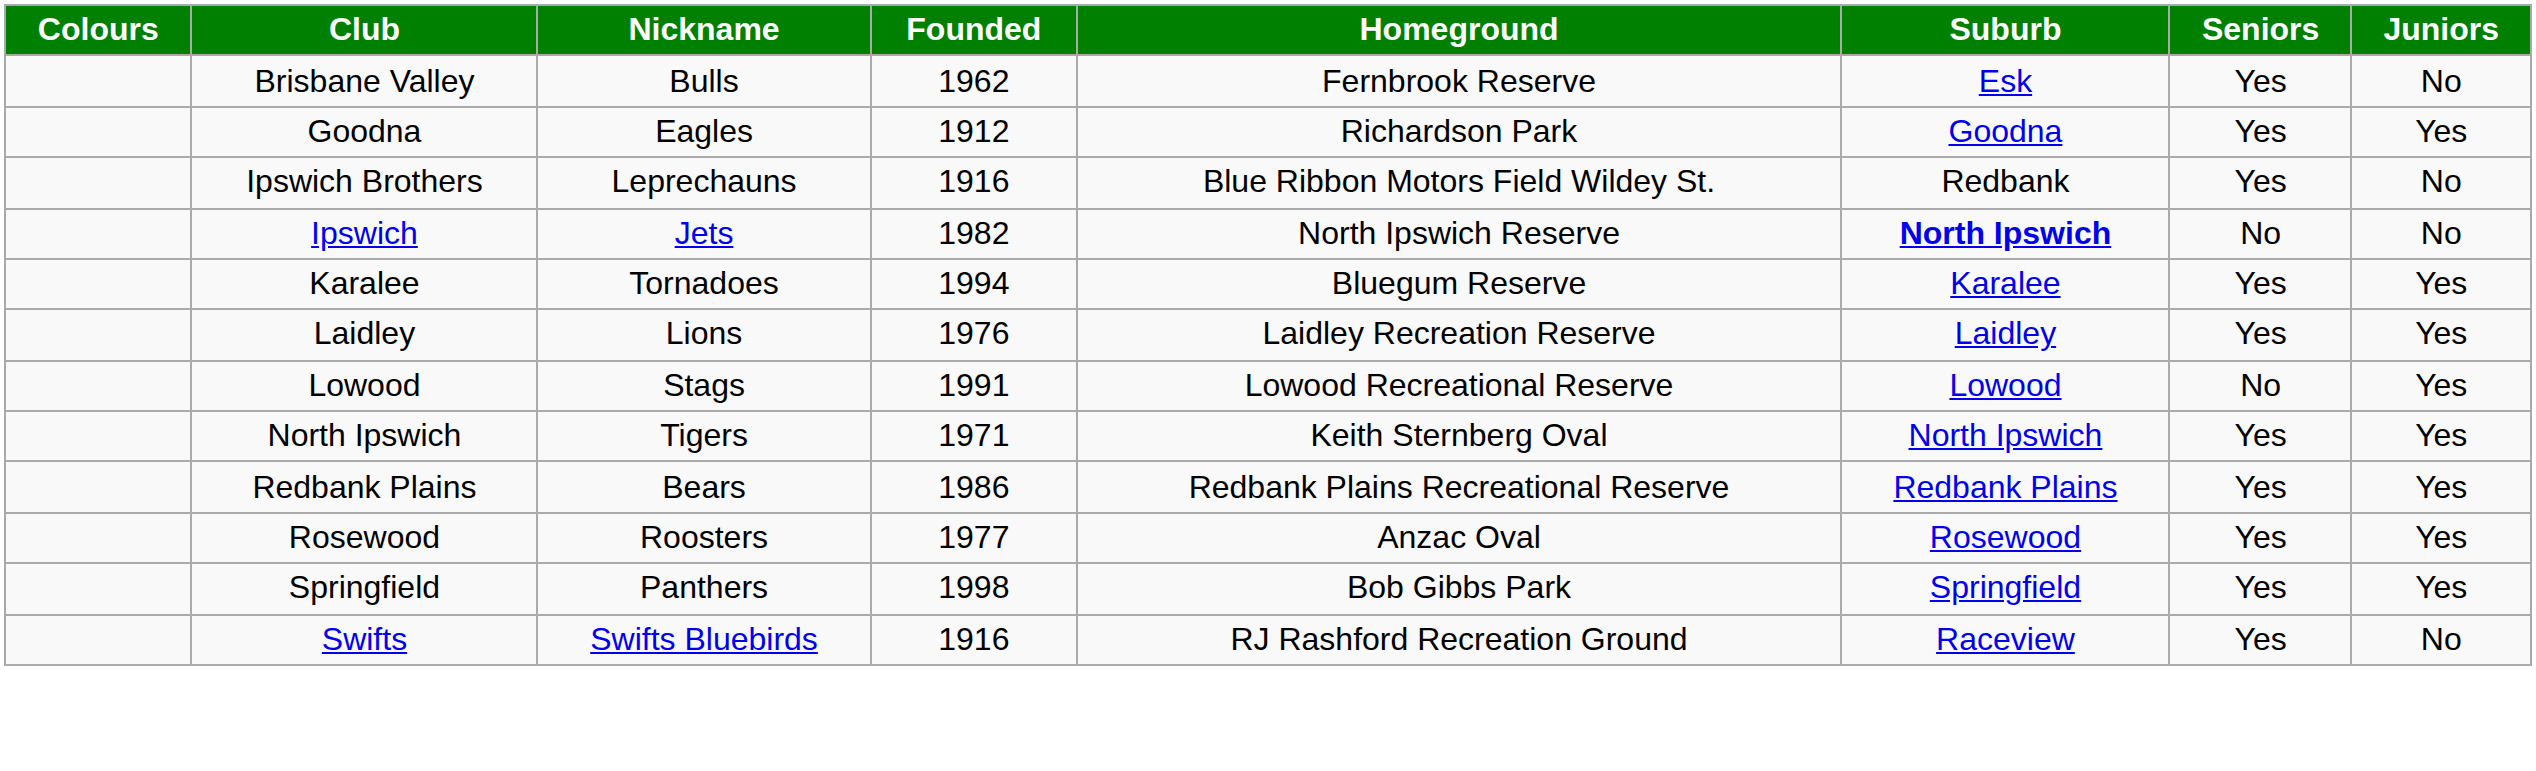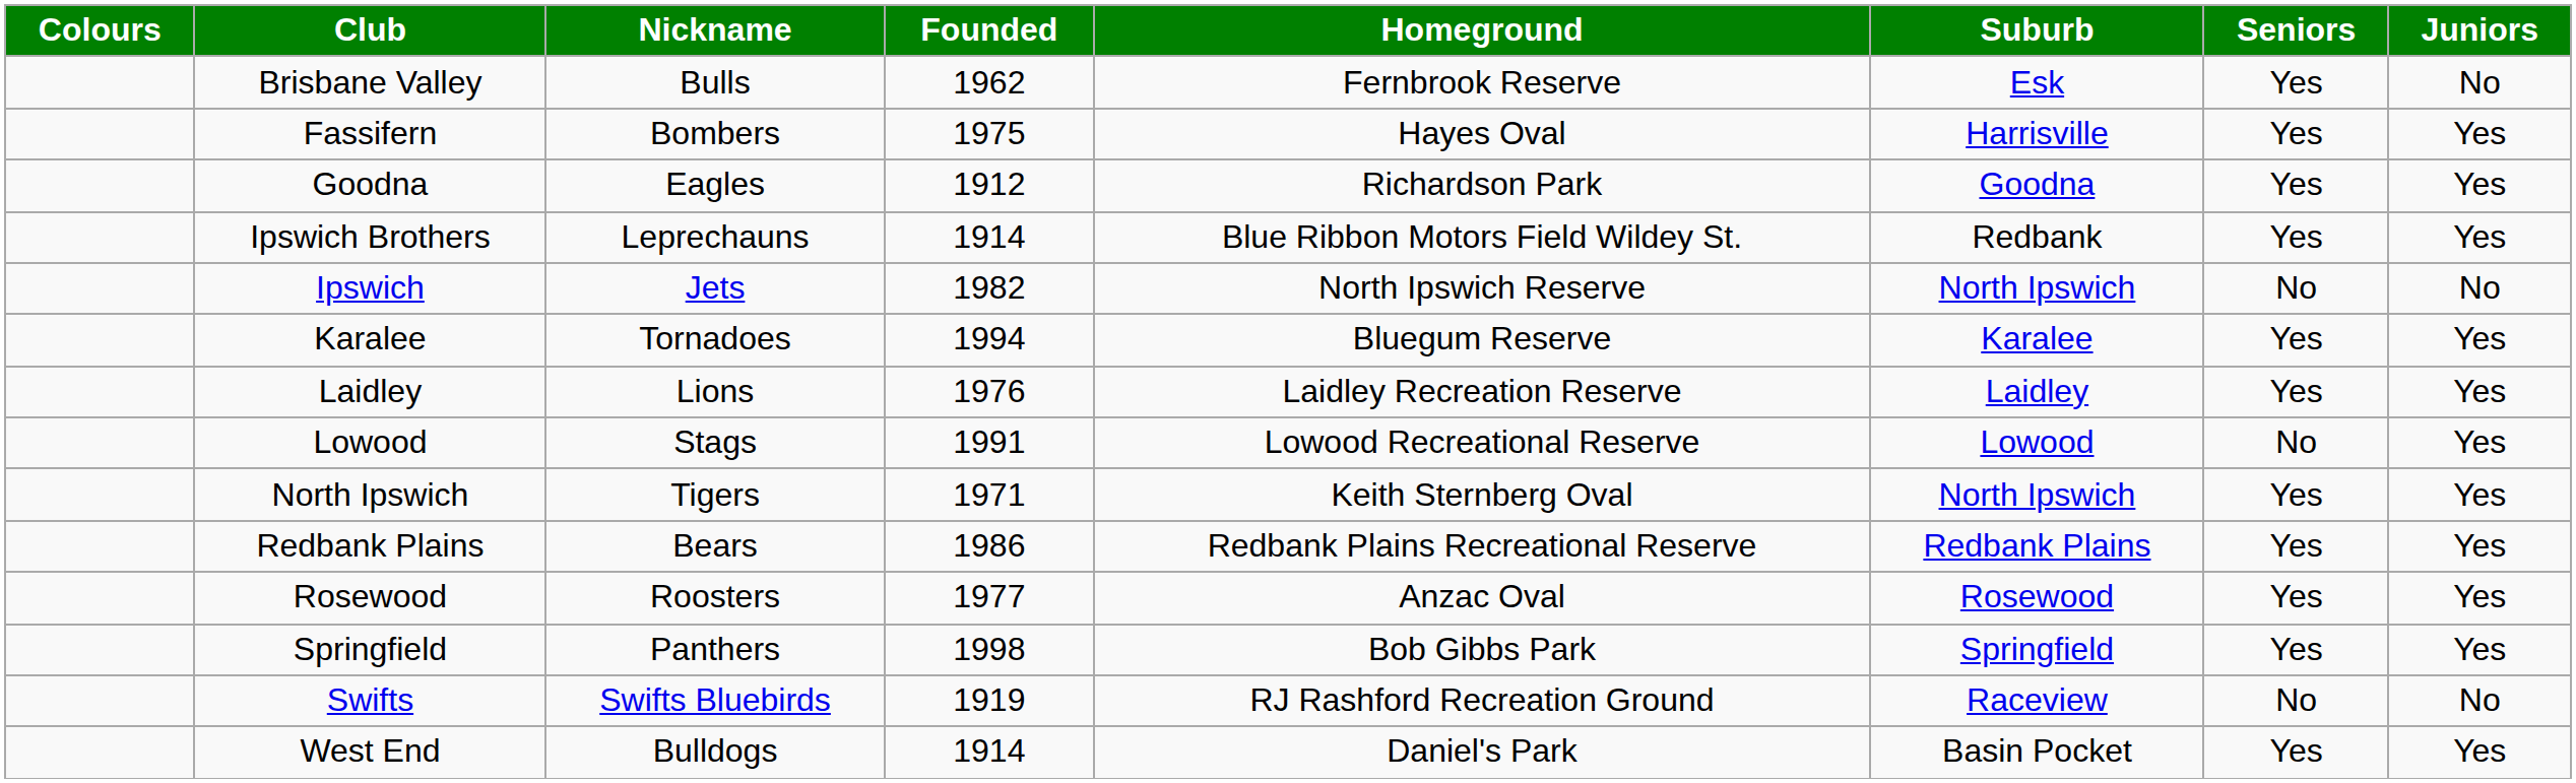 <table class="wikitable" style="width:100%; text-align:center">
 <tr>
 <th style="background:green; color:white;">Colours</th>
 <th style="background:green; color:white;">Club</th>
 <th style="background:green; color:white;">Nickname</th>
 <th style="background:green; color:white;">Founded</th>
 <th style="background:green; color:white;">Homeground</th>
 <th style="background:green; color:white;">Suburb</th>
 <th style="background:green; color:white;">Seniors</th>
 <th style="background:green; color:white;">Juniors</th>
 </tr>
 <tr>
 <td></td>
 <td>Brisbane Valley</td>
 <td>Bulls</td>
 <td>1962</td>
 <td>Fernbrook Reserve</td>
 <td><a href='#'>Esk</a></td>
 <td>Yes</td>
 <td>No</td>
 </tr>
 <tr>
 <td></td>
+<td>Fassifern</td>
+<td>Bombers</td>
+<td>1975</td>
+<td>Hayes Oval</td>
+<td><a href='#'>Harrisville</a></td>
+<td>Yes</td>
+<td>Yes</td>
+</tr>
+<tr>
+<td></td>
 <td>Goodna</td>
 <td>Eagles</td>
 <td>1912</td>
 <td>Richardson Park</td>
 <td><a href='#'>Goodna</a></td>
 <td>Yes</td>
 <td>Yes</td>
 </tr>
 <tr>
 <td></td>
 <td>Ipswich Brothers</td>
 <td>Leprechauns</td>
-<td>1916</td>
+<td>1914</td>
 <td>Blue Ribbon Motors Field Wildey St.</td>
 <td>Redbank</td>
 <td>Yes</td>
-<td>No</td>
+<td>Yes</td>
 </tr>
 <tr>
 <td></td>
 <td><a href='#'>Ipswich</a></td>
 <td><a href='#'>Jets</a></td>
 <td>1982</td>
 <td>North Ipswich Reserve</td>
-<td><strong><a href='#'>North Ipswich</a></strong></td>
+<td><a href='#'>North Ipswich</a></td>
 <td>No</td>
 <td>No</td>
 </tr>
 <tr>
 <td></td>
 <td>Karalee</td>
 <td>Tornadoes</td>
 <td>1994</td>
 <td>Bluegum Reserve</td>
 <td><a href='#'>Karalee</a></td>
 <td>Yes</td>
 <td>Yes</td>
 </tr>
 <tr>
 <td></td>
 <td>Laidley</td>
 <td>Lions</td>
 <td>1976</td>
 <td>Laidley Recreation Reserve</td>
 <td><a href='#'>Laidley</a></td>
 <td>Yes</td>
 <td>Yes</td>
 </tr>
 <tr>
 <td></td>
 <td>Lowood</td>
 <td>Stags</td>
 <td>1991</td>
 <td>Lowood Recreational Reserve</td>
 <td><a href='#'>Lowood</a></td>
 <td>No</td>
 <td>Yes</td>
 </tr>
 <tr>
 <td></td>
 <td>North Ipswich</td>
 <td>Tigers</td>
 <td>1971</td>
 <td>Keith Sternberg Oval</td>
 <td><a href='#'>North Ipswich</a></td>
 <td>Yes</td>
 <td>Yes</td>
 </tr>
 <tr>
 <td></td>
 <td>Redbank Plains</td>
 <td>Bears</td>
 <td>1986</td>
 <td>Redbank Plains Recreational Reserve</td>
 <td><a href='#'>Redbank Plains</a></td>
 <td>Yes</td>
 <td>Yes</td>
 </tr>
 <tr>
 <td></td>
 <td>Rosewood</td>
 <td>Roosters</td>
 <td>1977</td>
 <td>Anzac Oval</td>
 <td><a href='#'>Rosewood</a></td>
 <td>Yes</td>
 <td>Yes</td>
 </tr>
 <tr>
 <td></td>
 <td>Springfield</td>
 <td>Panthers</td>
 <td>1998</td>
 <td>Bob Gibbs Park</td>
 <td><a href='#'>Springfield</a></td>
 <td>Yes</td>
 <td>Yes</td>
 </tr>
 <tr>
 <td></td>
 <td><a href='#'>Swifts</a></td>
 <td><a href='#'>Swifts Bluebirds</a></td>
-<td>1916</td>
+<td>1919</td>
 <td>RJ Rashford Recreation Ground</td>
 <td><a href='#'>Raceview</a></td>
-<td>Yes</td>
+<td>No</td>
 <td>No</td>
 </tr>
+<tr>
+<td></td>
+<td>West End</td>
+<td>Bulldogs</td>
+<td>1914</td>
+<td>Daniel's Park</td>
+<td>Basin Pocket</td>
+<td>Yes</td>
+<td>Yes</td>
+</tr>
 </table>
